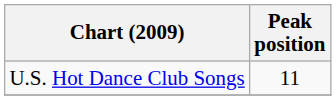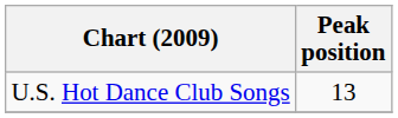 <table class="wikitable sortable">
 <tr>
 <th>Chart (2009)</th>
 <th>Peak<br>position</th>
 </tr>
 <tr>
 <td>U.S. <a href='#'>Hot Dance Club Songs</a></td>
-<td align="center">11</td>
+<td align="center">13</td>
 </tr>
 <tr>
 </tr>
 </table>
